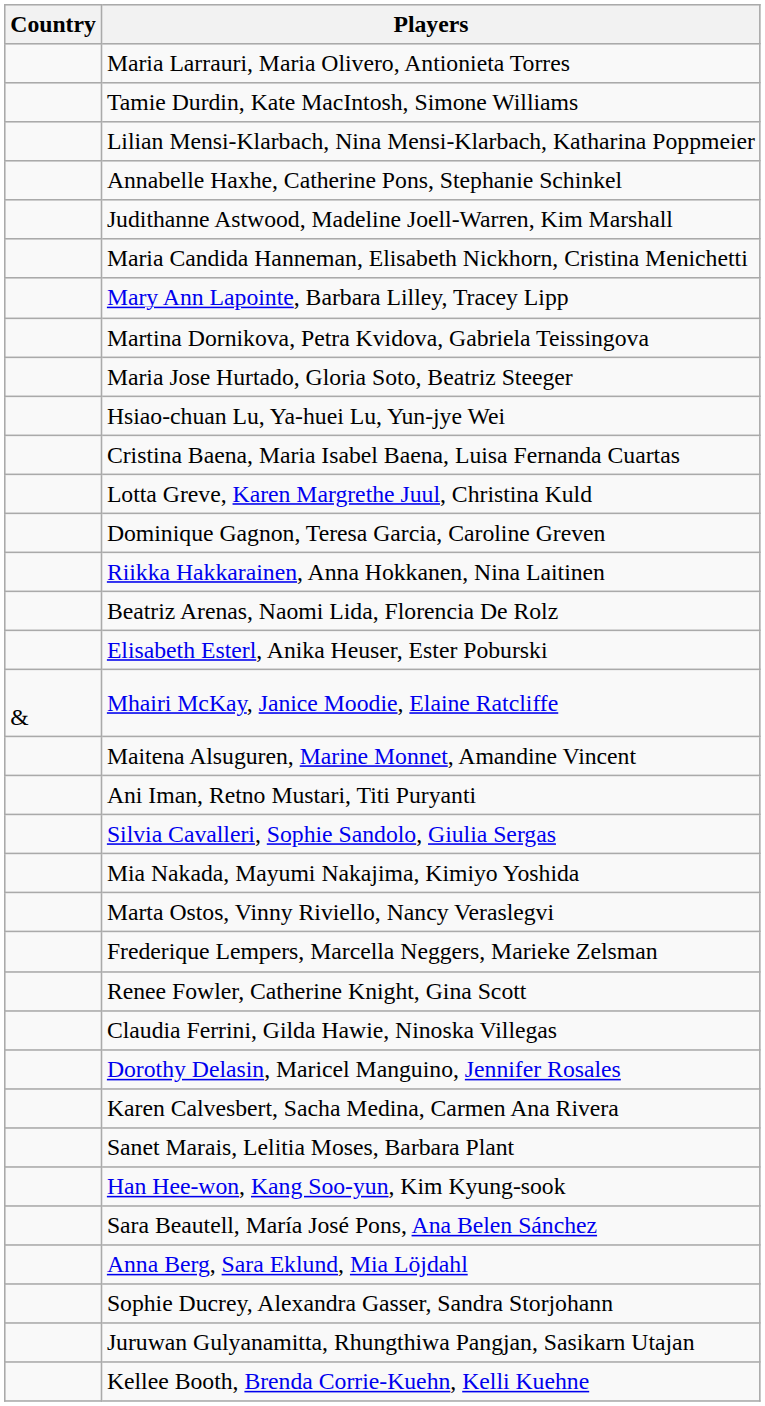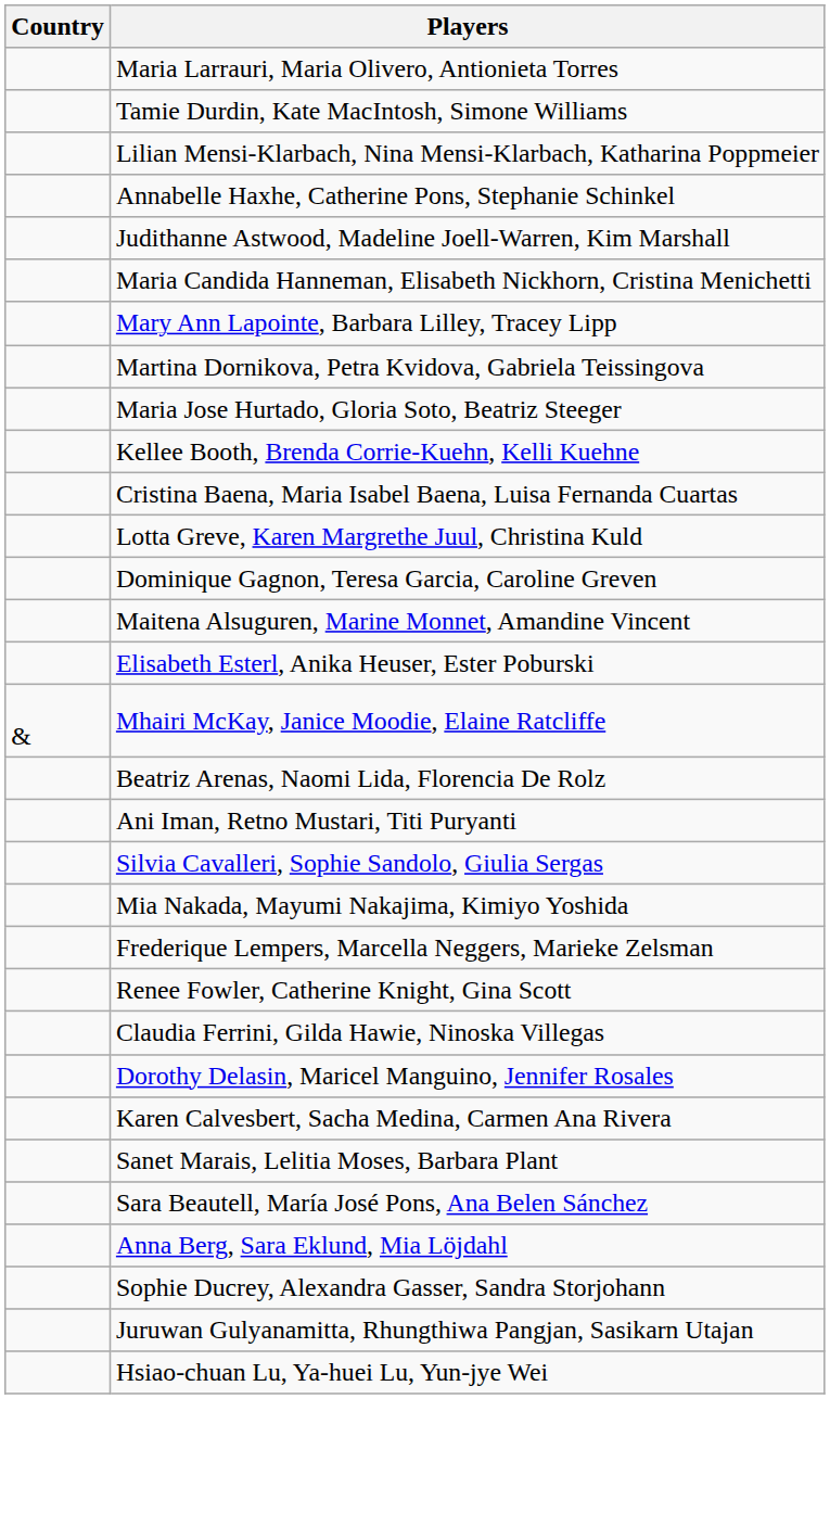 <table class="wikitable" style="font-size:95%;">
 <tr>
 <th>Country</th>
 <th>Players</th>
 </tr>
 <tr>
 <td></td>
 <td>Maria Larrauri, Maria Olivero, Antionieta Torres</td>
 </tr>
 <tr>
 <td></td>
 <td>Tamie Durdin, Kate MacIntosh, Simone Williams</td>
 </tr>
 <tr>
 <td></td>
 <td>Lilian Mensi-Klarbach, Nina Mensi-Klarbach, Katharina Poppmeier</td>
 </tr>
 <tr>
 <td></td>
 <td>Annabelle Haxhe, Catherine Pons, Stephanie Schinkel</td>
 </tr>
 <tr>
 <td></td>
 <td>Judithanne Astwood, Madeline Joell-Warren, Kim Marshall</td>
 </tr>
 <tr>
 <td></td>
 <td>Maria Candida Hanneman, Elisabeth Nickhorn, Cristina Menichetti</td>
 </tr>
 <tr>
 <td></td>
 <td><a href='#'>Mary Ann Lapointe</a>, Barbara Lilley, Tracey Lipp</td>
 </tr>
 <tr>
 <td></td>
 <td>Martina Dornikova, Petra Kvidova, Gabriela Teissingova</td>
 </tr>
 <tr>
 <td></td>
 <td>Maria Jose Hurtado, Gloria Soto, Beatriz Steeger</td>
 </tr>
 <tr>
 <td></td>
-<td>Hsiao-chuan Lu, Ya-huei Lu, Yun-jye Wei</td>
+<td>Kellee Booth, <a href='#'>Brenda Corrie-Kuehn</a>, <a href='#'>Kelli Kuehne</a></td>
 </tr>
 <tr>
 <td></td>
 <td>Cristina Baena, Maria Isabel Baena, Luisa Fernanda Cuartas</td>
 </tr>
 <tr>
 <td></td>
 <td>Lotta Greve, <a href='#'>Karen Margrethe Juul</a>, Christina Kuld</td>
 </tr>
 <tr>
 <td></td>
 <td>Dominique Gagnon, Teresa Garcia, Caroline Greven</td>
 </tr>
 <tr>
 <td></td>
-<td><a href='#'>Riikka Hakkarainen</a>, Anna Hokkanen, Nina Laitinen</td>
-</tr>
-<tr>
-<td></td>
-<td>Beatriz Arenas, Naomi Lida, Florencia De Rolz</td>
+<td>Maitena Alsuguren, <a href='#'>Marine Monnet</a>, Amandine Vincent</td>
 </tr>
 <tr>
 <td></td>
 <td><a href='#'>Elisabeth Esterl</a>, Anika Heuser, Ester Poburski</td>
 </tr>
 <tr>
 <td><br>& </td>
 <td><a href='#'>Mhairi McKay</a>, <a href='#'>Janice Moodie</a>, <a href='#'>Elaine Ratcliffe</a></td>
 </tr>
 <tr>
 <td></td>
-<td>Maitena Alsuguren, <a href='#'>Marine Monnet</a>, Amandine Vincent</td>
+<td>Beatriz Arenas, Naomi Lida, Florencia De Rolz</td>
 </tr>
 <tr>
 <td></td>
 <td>Ani Iman, Retno Mustari, Titi Puryanti</td>
 </tr>
 <tr>
 <td></td>
 <td><a href='#'>Silvia Cavalleri</a>, <a href='#'>Sophie Sandolo</a>, <a href='#'>Giulia Sergas</a></td>
 </tr>
 <tr>
 <td></td>
 <td>Mia Nakada, Mayumi Nakajima, Kimiyo Yoshida</td>
-</tr>
-<tr>
-<td></td>
-<td>Marta Ostos, Vinny Riviello, Nancy Veraslegvi</td>
 </tr>
 <tr>
 <td></td>
 <td>Frederique Lempers, Marcella Neggers, Marieke Zelsman</td>
 </tr>
 <tr>
 <td></td>
 <td>Renee Fowler, Catherine Knight, Gina Scott</td>
 </tr>
 <tr>
 <td></td>
 <td>Claudia Ferrini, Gilda Hawie, Ninoska Villegas</td>
 </tr>
 <tr>
 <td></td>
 <td><a href='#'>Dorothy Delasin</a>, Maricel Manguino, <a href='#'>Jennifer Rosales</a></td>
 </tr>
 <tr>
 <td></td>
 <td>Karen Calvesbert, Sacha Medina, Carmen Ana Rivera</td>
 </tr>
 <tr>
 <td></td>
 <td>Sanet Marais, Lelitia Moses, Barbara Plant</td>
 </tr>
 <tr>
 <td></td>
-<td><a href='#'>Han Hee-won</a>, <a href='#'>Kang Soo-yun</a>, Kim Kyung-sook</td>
-</tr>
-<tr>
-<td></td>
 <td>Sara Beautell, María José Pons, <a href='#'>Ana Belen Sánchez</a></td>
 </tr>
 <tr>
 <td></td>
 <td><a href='#'>Anna Berg</a>, <a href='#'>Sara Eklund</a>, <a href='#'>Mia Löjdahl</a></td>
 </tr>
 <tr>
 <td></td>
 <td>Sophie Ducrey, Alexandra Gasser, Sandra Storjohann</td>
 </tr>
 <tr>
 <td></td>
 <td>Juruwan Gulyanamitta, Rhungthiwa Pangjan, Sasikarn Utajan</td>
 </tr>
 <tr>
 <td></td>
-<td>Kellee Booth, <a href='#'>Brenda Corrie-Kuehn</a>, <a href='#'>Kelli Kuehne</a></td>
+<td>Hsiao-chuan Lu, Ya-huei Lu, Yun-jye Wei</td>
 </tr>
 </table>
